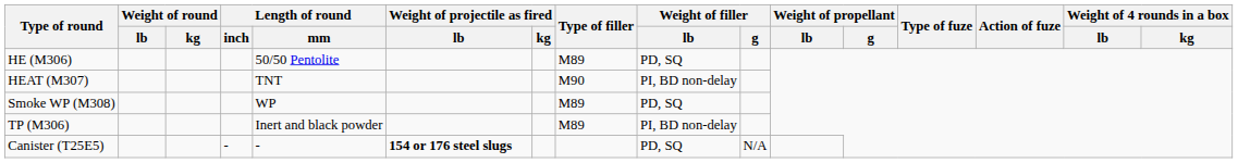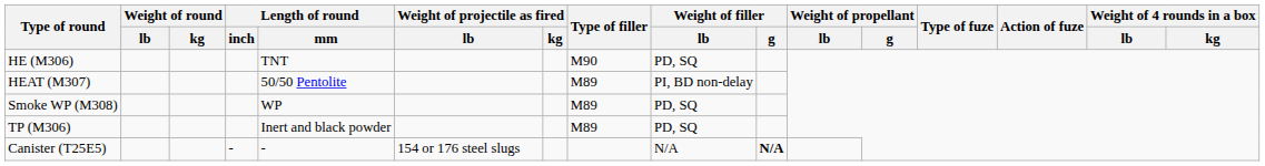 <table class="wikitable">
 <tr>
 <th rowspan="2">Type of round</th>
 <th colspan="2">Weight of round</th>
 <th colspan="2">Length of round</th>
 <th colspan="2">Weight of projectile as fired</th>
 <th rowspan="2">Type of filler</th>
 <th colspan="2">Weight of filler</th>
 <th colspan="2">Weight of propellant</th>
 <th rowspan="2">Type of fuze</th>
 <th rowspan="2">Action of fuze</th>
 <th colspan="2">Weight of 4 rounds in a box</th>
 </tr>
 <tr>
 <th scope="col">lb</th>
 <th scope="col">kg</th>
 <th scope="col">inch</th>
 <th scope="col">mm</th>
 <th scope="col">lb</th>
 <th scope="col">kg</th>
 <th scope="col">lb</th>
 <th scope="col">g</th>
 <th scope="col">lb</th>
 <th scope="col">g</th>
 <th scope="col">lb</th>
 <th scope="col">kg</th>
 </tr>
 <tr>
 <td>HE (M306)</td>
 <td></td>
 <td></td>
 <td></td>
-<td>50/50 <a href='#'>Pentolite</a></td>
+<td>TNT</td>
 <td></td>
 <td></td>
-<td>M89</td>
+<td>M90</td>
 <td>PD, SQ</td>
 <td></td>
 </tr>
 <tr>
 <td>HEAT (M307)</td>
 <td></td>
 <td></td>
 <td></td>
-<td>TNT</td>
+<td>50/50 <a href='#'>Pentolite</a></td>
 <td></td>
 <td></td>
-<td>M90</td>
+<td>M89</td>
 <td>PI, BD non-delay</td>
 <td></td>
 </tr>
 <tr>
 <td>Smoke WP (M308)</td>
 <td></td>
 <td></td>
 <td></td>
 <td>WP</td>
 <td></td>
 <td></td>
 <td>M89</td>
 <td>PD, SQ</td>
 <td></td>
 </tr>
 <tr>
 <td>TP (M306)</td>
 <td></td>
 <td></td>
 <td></td>
 <td>Inert and black powder</td>
 <td></td>
 <td></td>
 <td>M89</td>
-<td>PI, BD non-delay</td>
+<td>PD, SQ</td>
 <td></td>
 </tr>
 <tr>
 <td>Canister (T25E5)</td>
 <td></td>
 <td></td>
 <td>-</td>
 <td>-</td>
-<td><strong>154 or 176 steel slugs</strong></td>
+<td>154 or 176 steel slugs</td>
 <td></td>
 <td></td>
-<td>PD, SQ</td>
 <td>N/A</td>
+<td><strong>N/A</strong></td>
 <td></td>
 </tr>
 </table>
